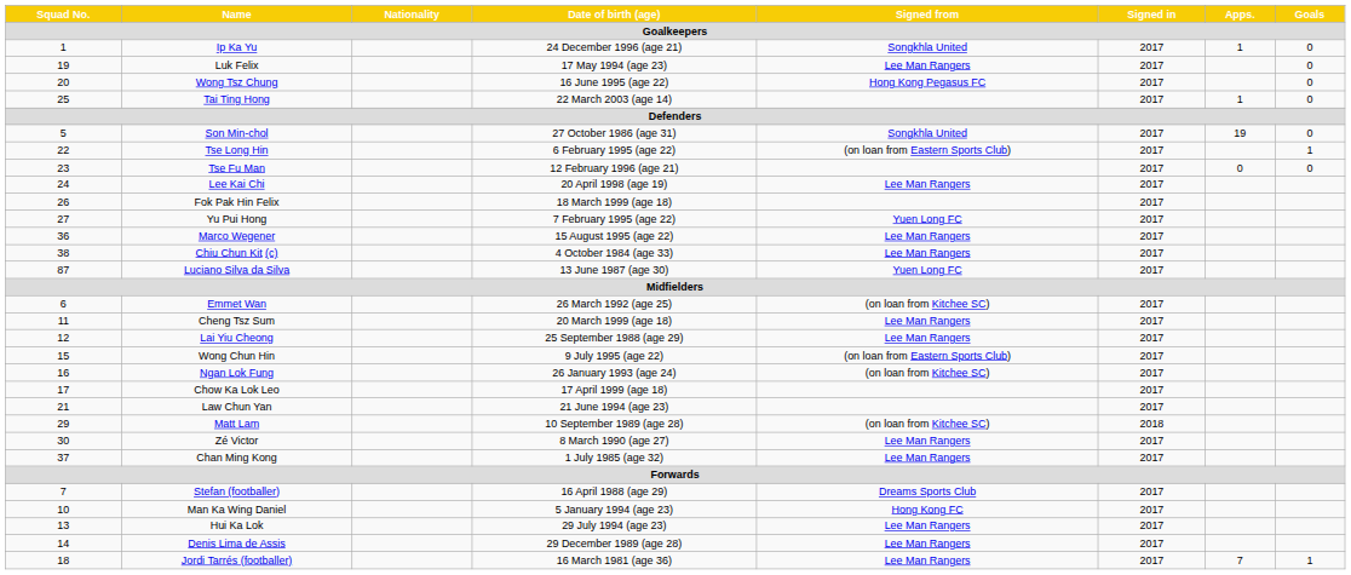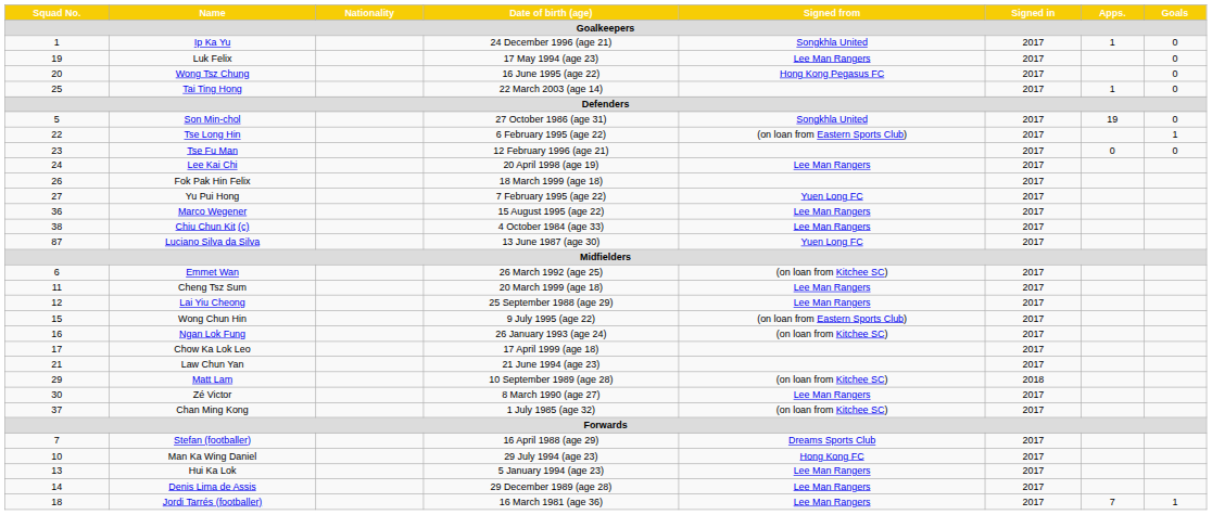 <table class="wikitable"  style="text-align:center; font-size:90%; width:90%;">
 <tr>
 <th style="background:#f7cd06; color:white; text-align:center;">Squad No.</th>
 <th style="background:#f7cd06; color:white; text-align:center;">Name</th>
 <th style="background:#f7cd06; color:white; text-align:center;">Nationality</th>
 <th style="background:#f7cd06; color:white; text-align:center;">Date of birth (age)</th>
 <th style="background:#f7cd06; color:white; text-align:center;">Signed from</th>
 <th style="background:#f7cd06; color:white; text-align:center;">Signed in</th>
 <th style="background:#f7cd06; color:white; text-align:center;">Apps.</th>
 <th style="background:#f7cd06; color:white; text-align:center;">Goals</th>
 </tr>
 <tr>
 <th colspan=10  style="background:#dcdcdc; text-align:center;">Goalkeepers</th>
 </tr>
 <tr>
 <td>1</td>
 <td><a href='#'>Ip Ka Yu</a></td>
 <td></td>
 <td>24 December 1996 (age 21)</td>
 <td><a href='#'>Songkhla United</a></td>
 <td>2017</td>
 <td>1</td>
 <td>0</td>
 </tr>
 <tr>
 <td>19</td>
 <td>Luk Felix</td>
 <td></td>
 <td>17 May 1994 (age 23)</td>
 <td><a href='#'>Lee Man Rangers</a></td>
 <td>2017</td>
 <td></td>
 <td>0</td>
 </tr>
 <tr>
 <td>20</td>
 <td><a href='#'>Wong Tsz Chung</a></td>
 <td></td>
 <td>16 June 1995 (age 22)</td>
 <td><a href='#'>Hong Kong Pegasus FC</a></td>
 <td>2017</td>
 <td></td>
 <td>0</td>
 </tr>
 <tr>
 <td>25</td>
 <td><a href='#'>Tai Ting Hong</a></td>
 <td></td>
 <td>22 March 2003 (age 14)</td>
 <td></td>
 <td>2017</td>
 <td>1</td>
 <td>0</td>
 </tr>
 <tr>
 <th colspan=10  style="background:#dcdcdc; text-align:center;">Defenders</th>
 </tr>
 <tr>
 <td>5</td>
 <td><a href='#'>Son Min-chol</a></td>
 <td></td>
 <td>27 October 1986 (age 31)</td>
 <td><a href='#'>Songkhla United</a></td>
 <td>2017</td>
 <td>19</td>
 <td>0</td>
 </tr>
 <tr>
 <td>22</td>
 <td><a href='#'>Tse Long Hin</a></td>
 <td></td>
 <td>6 February 1995 (age 22)</td>
 <td>(on loan from <a href='#'>Eastern Sports Club</a>)</td>
 <td>2017</td>
 <td></td>
 <td>1</td>
 </tr>
 <tr>
 <td>23</td>
 <td><a href='#'>Tse Fu Man</a></td>
 <td></td>
 <td>12 February 1996 (age 21)</td>
 <td></td>
 <td>2017</td>
 <td>0</td>
 <td>0</td>
 </tr>
 <tr>
 <td>24</td>
 <td><a href='#'>Lee Kai Chi</a></td>
 <td></td>
 <td>20 April 1998 (age 19)</td>
 <td><a href='#'>Lee Man Rangers</a></td>
 <td>2017</td>
 <td></td>
 <td></td>
 </tr>
 <tr>
 <td>26</td>
 <td>Fok Pak Hin Felix</td>
 <td></td>
 <td>18 March 1999 (age 18)</td>
 <td></td>
 <td>2017</td>
 <td></td>
 <td></td>
 </tr>
 <tr>
 <td>27</td>
 <td>Yu Pui Hong</td>
 <td></td>
 <td>7 February 1995 (age 22)</td>
 <td><a href='#'>Yuen Long FC</a></td>
 <td>2017</td>
 <td></td>
 <td></td>
 </tr>
 <tr>
 <td>36</td>
 <td><a href='#'>Marco Wegener</a></td>
 <td></td>
 <td>15 August 1995 (age 22)</td>
 <td><a href='#'>Lee Man Rangers</a></td>
 <td>2017</td>
 <td></td>
 <td></td>
 </tr>
 <tr>
 <td>38</td>
 <td><a href='#'>Chiu Chun Kit</a> <a href='#'>(c)</a></td>
 <td></td>
 <td>4 October 1984 (age 33)</td>
 <td><a href='#'>Lee Man Rangers</a></td>
 <td>2017</td>
 <td></td>
 <td></td>
 </tr>
 <tr>
 <td>87</td>
 <td><a href='#'>Luciano Silva da Silva</a></td>
 <td></td>
 <td>13 June 1987 (age 30)</td>
 <td><a href='#'>Yuen Long FC</a></td>
 <td>2017</td>
 <td></td>
 <td></td>
 </tr>
 <tr>
 <th colspan=10  style="background:#dcdcdc; text-align:center;">Midfielders</th>
 </tr>
 <tr>
 <td>6</td>
 <td><a href='#'>Emmet Wan</a></td>
 <td></td>
 <td>26 March 1992 (age 25)</td>
 <td>(on loan from <a href='#'>Kitchee SC</a>)</td>
 <td>2017</td>
 <td></td>
 <td></td>
 </tr>
 <tr>
 <td>11</td>
 <td>Cheng Tsz Sum</td>
 <td></td>
 <td>20 March 1999 (age 18)</td>
 <td><a href='#'>Lee Man Rangers</a></td>
 <td>2017</td>
 <td></td>
 <td></td>
 </tr>
 <tr>
 <td>12</td>
 <td><a href='#'>Lai Yiu Cheong</a></td>
 <td></td>
 <td>25 September 1988 (age 29)</td>
 <td><a href='#'>Lee Man Rangers</a></td>
 <td>2017</td>
 <td></td>
 <td></td>
 </tr>
 <tr>
 <td>15</td>
 <td>Wong Chun Hin</td>
 <td></td>
 <td>9 July 1995 (age 22)</td>
 <td>(on loan from <a href='#'>Eastern Sports Club</a>)</td>
 <td>2017</td>
 <td></td>
 <td></td>
 </tr>
 <tr>
 <td>16</td>
 <td><a href='#'>Ngan Lok Fung</a></td>
 <td></td>
 <td>26 January 1993 (age 24)</td>
 <td>(on loan from <a href='#'>Kitchee SC</a>)</td>
 <td>2017</td>
 <td></td>
 <td></td>
 </tr>
 <tr>
 <td>17</td>
 <td>Chow Ka Lok Leo</td>
 <td></td>
 <td>17 April 1999 (age 18)</td>
 <td></td>
 <td>2017</td>
 <td></td>
 <td></td>
 </tr>
 <tr>
 <td>21</td>
 <td>Law Chun Yan</td>
 <td></td>
 <td>21 June 1994 (age 23)</td>
 <td></td>
 <td>2017</td>
 <td></td>
 <td></td>
 </tr>
 <tr>
 <td>29</td>
 <td><a href='#'>Matt Lam</a></td>
 <td></td>
 <td>10 September 1989 (age 28)</td>
 <td>(on loan from <a href='#'>Kitchee SC</a>)</td>
 <td>2018</td>
 <td></td>
 <td></td>
 </tr>
 <tr>
 <td>30</td>
 <td>Zé Victor</td>
 <td></td>
 <td>8 March 1990 (age 27)</td>
 <td><a href='#'>Lee Man Rangers</a></td>
 <td>2017</td>
 <td></td>
 <td></td>
 </tr>
 <tr>
 <td>37</td>
 <td>Chan Ming Kong</td>
 <td></td>
 <td>1 July 1985 (age 32)</td>
-<td><a href='#'>Lee Man Rangers</a></td>
+<td>(on loan from <a href='#'>Kitchee SC</a>)</td>
 <td>2017</td>
 <td></td>
 <td></td>
 </tr>
 <tr>
 <th colspan=10  style="background:#dcdcdc; text-align:center;">Forwards</th>
 </tr>
 <tr>
 <td>7</td>
 <td><a href='#'>Stefan (footballer)</a></td>
 <td></td>
 <td>16 April 1988 (age 29)</td>
 <td><a href='#'>Dreams Sports Club</a></td>
 <td>2017</td>
 <td></td>
 <td></td>
 </tr>
 <tr>
 <td>10</td>
 <td>Man Ka Wing Daniel</td>
 <td></td>
-<td>5 January 1994 (age 23)</td>
+<td>29 July 1994 (age 23)</td>
 <td><a href='#'>Hong Kong FC</a></td>
 <td>2017</td>
 <td></td>
 <td></td>
 </tr>
 <tr>
 <td>13</td>
 <td>Hui Ka Lok</td>
 <td></td>
-<td>29 July 1994 (age 23)</td>
+<td>5 January 1994 (age 23)</td>
 <td><a href='#'>Lee Man Rangers</a></td>
 <td>2017</td>
 <td></td>
 <td></td>
 </tr>
 <tr>
 <td>14</td>
 <td><a href='#'>Denis Lima de Assis</a></td>
 <td></td>
 <td>29 December 1989 (age 28)</td>
 <td><a href='#'>Lee Man Rangers</a></td>
 <td>2017</td>
 <td></td>
 <td></td>
 </tr>
 <tr>
 <td>18</td>
 <td><a href='#'>Jordi Tarrés (footballer)</a></td>
 <td></td>
 <td>16 March 1981 (age 36)</td>
 <td><a href='#'>Lee Man Rangers</a></td>
 <td>2017</td>
 <td>7</td>
 <td>1</td>
 </tr>
 </table>
